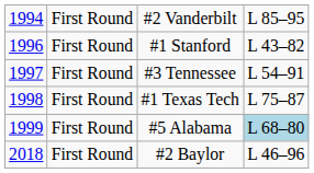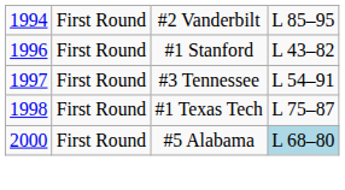 <table class="wikitable">
 <tr style="text-align:center;">
 <td><a href='#'>1994</a></td>
 <td>First Round</td>
 <td>#2 Vanderbilt</td>
 <td>L 85–95</td>
 </tr>
 <tr style="text-align:center;">
 <td><a href='#'>1996</a></td>
 <td>First Round</td>
 <td>#1 Stanford</td>
 <td>L 43–82</td>
 </tr>
 <tr style="text-align:center;">
 <td><a href='#'>1997</a></td>
 <td>First Round</td>
 <td>#3 Tennessee</td>
 <td>L 54–91</td>
 </tr>
 <tr style="text-align:center;">
 <td><a href='#'>1998</a></td>
 <td>First Round</td>
 <td>#1 Texas Tech</td>
 <td>L 75–87</td>
 </tr>
 <tr style="text-align:center;">
-<td><a href='#'>1999</a></td>
+<td><a href='#'>2000</a></td>
 <td>First Round</td>
 <td>#5 Alabama</td>
 <td style="background: lightblue;">L 68–80</td>
 </tr>
-<tr style="text-align:center;">
-<td><a href='#'>2018</a></td>
-<td>First Round</td>
-<td>#2 Baylor</td>
-<td>L 46–96</td>
-</tr>
 </table>
